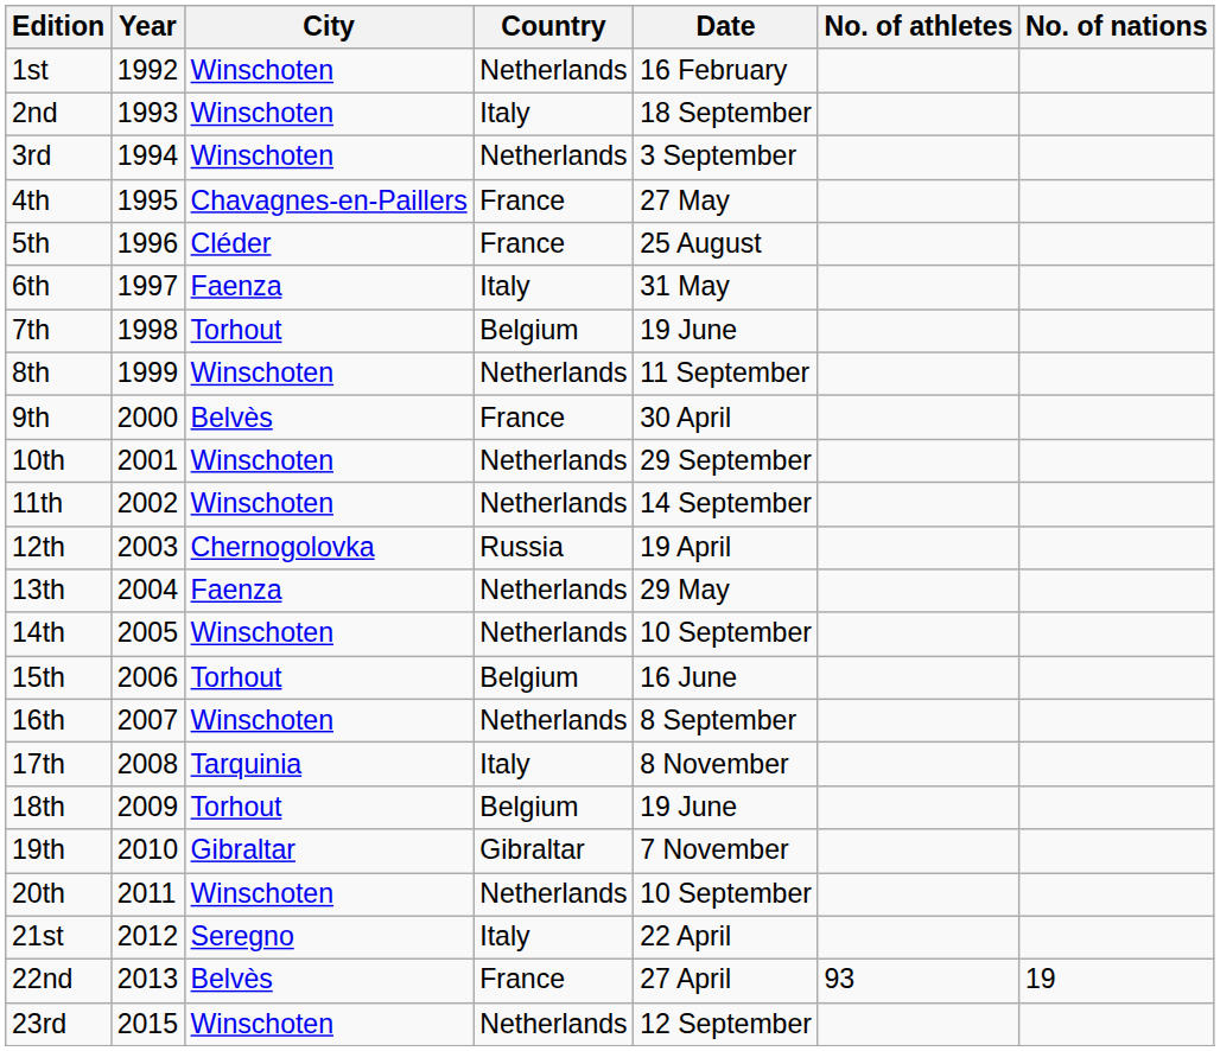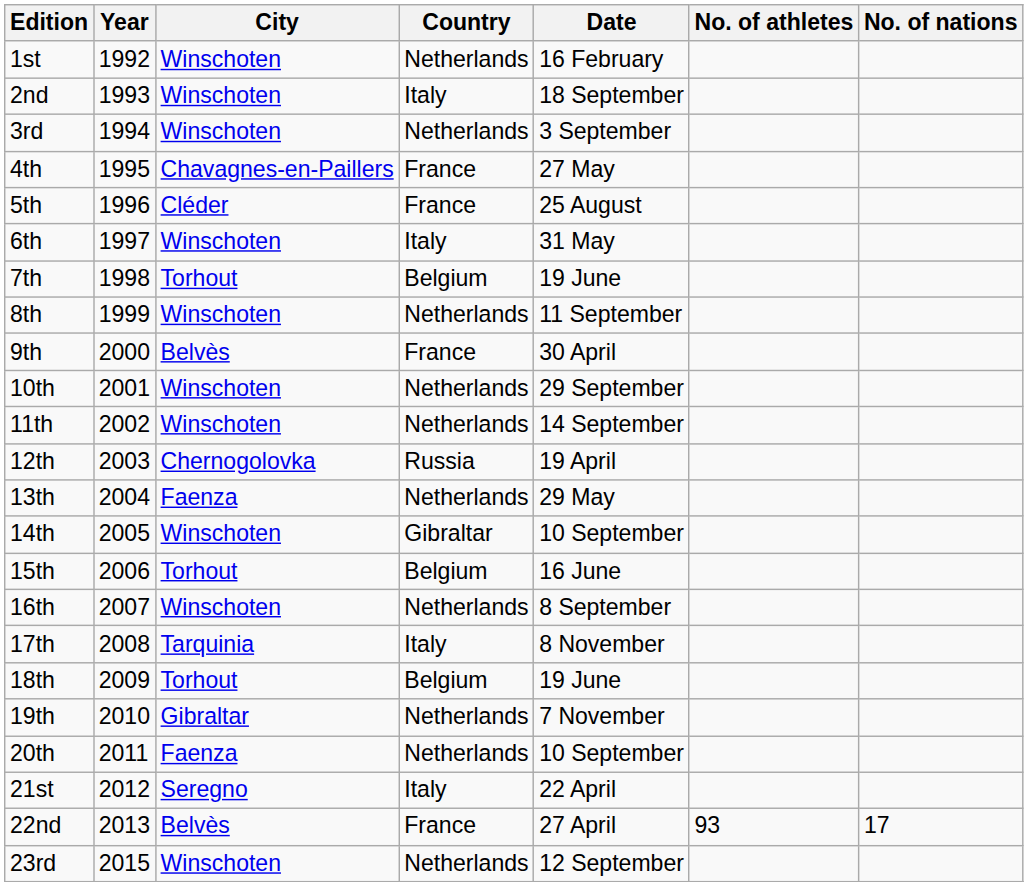 <table class="wikitable">
 <tr>
 <th>Edition</th>
 <th>Year</th>
 <th>City</th>
 <th>Country</th>
 <th>Date</th>
 <th>No. of athletes</th>
 <th>No. of nations</th>
 </tr>
 <tr>
 <td>1st</td>
 <td>1992</td>
 <td><a href='#'>Winschoten</a></td>
 <td>Netherlands</td>
 <td>16 February</td>
 <td></td>
 <td></td>
 </tr>
 <tr>
 <td>2nd</td>
 <td>1993</td>
 <td><a href='#'>Winschoten</a></td>
 <td>Italy</td>
 <td>18 September</td>
 <td></td>
 <td></td>
 </tr>
 <tr>
 <td>3rd</td>
 <td>1994</td>
 <td><a href='#'>Winschoten</a></td>
 <td>Netherlands</td>
 <td>3 September</td>
 <td></td>
 <td></td>
 </tr>
 <tr>
 <td>4th</td>
 <td>1995</td>
 <td><a href='#'>Chavagnes-en-Paillers</a></td>
 <td>France</td>
 <td>27 May</td>
 <td></td>
 <td></td>
 </tr>
 <tr>
 <td>5th</td>
 <td>1996</td>
 <td><a href='#'>Cléder</a></td>
 <td>France</td>
 <td>25 August</td>
 <td></td>
 <td></td>
 </tr>
 <tr>
 <td>6th</td>
 <td>1997</td>
-<td><a href='#'>Faenza</a></td>
+<td><a href='#'>Winschoten</a></td>
 <td>Italy</td>
 <td>31 May</td>
 <td></td>
 <td></td>
 </tr>
 <tr>
 <td>7th</td>
 <td>1998</td>
 <td><a href='#'>Torhout</a></td>
 <td>Belgium</td>
 <td>19 June</td>
 <td></td>
 <td></td>
 </tr>
 <tr>
 <td>8th</td>
 <td>1999</td>
 <td><a href='#'>Winschoten</a></td>
 <td>Netherlands</td>
 <td>11 September</td>
 <td></td>
 <td></td>
 </tr>
 <tr>
 <td>9th</td>
 <td>2000</td>
 <td><a href='#'>Belvès</a></td>
 <td>France</td>
 <td>30 April</td>
 <td></td>
 <td></td>
 </tr>
 <tr>
 <td>10th</td>
 <td>2001</td>
 <td><a href='#'>Winschoten</a></td>
 <td>Netherlands</td>
 <td>29 September</td>
 <td></td>
 <td></td>
 </tr>
 <tr>
 <td>11th</td>
 <td>2002</td>
 <td><a href='#'>Winschoten</a></td>
 <td>Netherlands</td>
 <td>14 September</td>
 <td></td>
 <td></td>
 </tr>
 <tr>
 <td>12th</td>
 <td>2003</td>
 <td><a href='#'>Chernogolovka</a></td>
 <td>Russia</td>
 <td>19 April</td>
 <td></td>
 <td></td>
 </tr>
 <tr>
 <td>13th</td>
 <td>2004</td>
 <td><a href='#'>Faenza</a></td>
 <td>Netherlands</td>
 <td>29 May</td>
 <td></td>
 <td></td>
 </tr>
 <tr>
 <td>14th</td>
 <td>2005</td>
 <td><a href='#'>Winschoten</a></td>
-<td>Netherlands</td>
+<td>Gibraltar</td>
 <td>10 September</td>
 <td></td>
 <td></td>
 </tr>
 <tr>
 <td>15th</td>
 <td>2006</td>
 <td><a href='#'>Torhout</a></td>
 <td>Belgium</td>
 <td>16 June</td>
 <td></td>
 <td></td>
 </tr>
 <tr>
 <td>16th</td>
 <td>2007</td>
 <td><a href='#'>Winschoten</a></td>
 <td>Netherlands</td>
 <td>8 September</td>
 <td></td>
 <td></td>
 </tr>
 <tr>
 <td>17th</td>
 <td>2008</td>
 <td><a href='#'>Tarquinia</a></td>
 <td>Italy</td>
 <td>8 November</td>
 <td></td>
 <td></td>
 </tr>
 <tr>
 <td>18th</td>
 <td>2009</td>
 <td><a href='#'>Torhout</a></td>
 <td>Belgium</td>
 <td>19 June</td>
 <td></td>
 <td></td>
 </tr>
 <tr>
 <td>19th</td>
 <td>2010</td>
 <td><a href='#'>Gibraltar</a></td>
-<td>Gibraltar</td>
+<td>Netherlands</td>
 <td>7 November</td>
 <td></td>
 <td></td>
 </tr>
 <tr>
 <td>20th</td>
 <td>2011</td>
-<td><a href='#'>Winschoten</a></td>
+<td><a href='#'>Faenza</a></td>
 <td>Netherlands</td>
 <td>10 September</td>
 <td></td>
 <td></td>
 </tr>
 <tr>
 <td>21st</td>
 <td>2012</td>
 <td><a href='#'>Seregno</a></td>
 <td>Italy</td>
 <td>22 April</td>
 <td></td>
 <td></td>
 </tr>
 <tr>
 <td>22nd</td>
 <td>2013</td>
 <td><a href='#'>Belvès</a></td>
 <td>France</td>
 <td>27 April</td>
 <td>93</td>
-<td>19</td>
+<td>17</td>
 </tr>
 <tr>
 <td>23rd</td>
 <td>2015</td>
 <td><a href='#'>Winschoten</a></td>
 <td>Netherlands</td>
 <td>12 September</td>
 <td></td>
 <td></td>
 </tr>
 <tr>
 </tr>
 </table>
